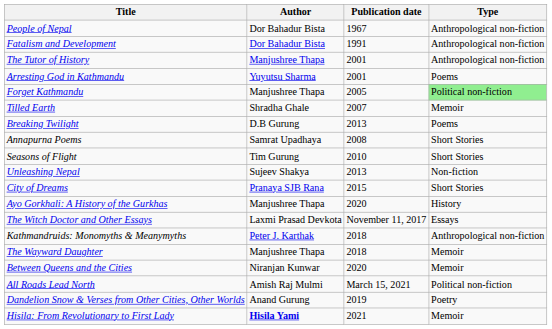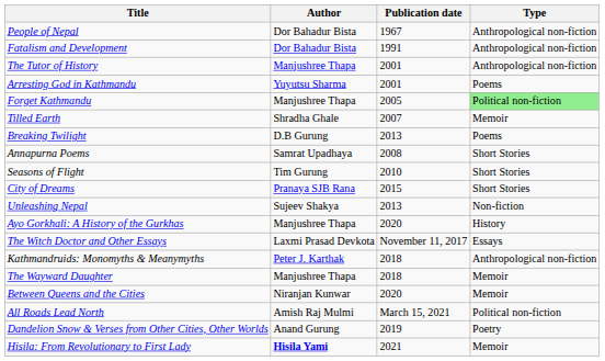 <table class="wikitable sortable">
 <tr>
 <th>Title</th>
 <th>Author</th>
 <th>Publication date</th>
 <th>Type</th>
 </tr>
 <tr>
 <td><em><a href='#'>People of Nepal</a></em></td>
 <td>Dor Bahadur Bista</td>
 <td>1967</td>
 <td>Anthropological non-fiction</td>
 </tr>
 <tr>
 <td><em><a href='#'>Fatalism and Development</a></em></td>
 <td><a href='#'>Dor Bahadur Bista</a></td>
 <td>1991</td>
 <td>Anthropological non-fiction</td>
 </tr>
 <tr>
 <td><em><a href='#'>The Tutor of History</a></em></td>
 <td><a href='#'>Manjushree Thapa</a></td>
 <td>2001</td>
 <td>Anthropological non-fiction</td>
 </tr>
 <tr>
 <td><em><a href='#'>Arresting God in Kathmandu</a></em></td>
 <td><a href='#'>Yuyutsu Sharma</a></td>
 <td>2001</td>
 <td>Poems</td>
 </tr>
 <tr>
 <td><em><a href='#'>Forget Kathmandu</a></em></td>
 <td>Manjushree Thapa</td>
 <td>2005</td>
 <td style="background: lightgreen;">Political non-fiction</td>
 </tr>
 <tr>
 <td><em><a href='#'>Tilled Earth</a></em></td>
 <td>Shradha Ghale</td>
 <td>2007</td>
 <td>Memoir</td>
 </tr>
 <tr>
 <td><em><a href='#'>Breaking Twilight</a></em></td>
 <td>D.B Gurung</td>
 <td>2013</td>
 <td>Poems</td>
 </tr>
 <tr>
 <td><em>Annapurna Poems</em></td>
 <td>Samrat Upadhaya</td>
 <td>2008</td>
 <td>Short Stories</td>
 </tr>
 <tr>
 <td><em>Seasons of Flight</em></td>
 <td>Tim Gurung</td>
 <td>2010</td>
 <td>Short Stories</td>
 </tr>
 <tr>
+<td><em><a href='#'>City of Dreams</a></em></td>
+<td><a href='#'>Pranaya SJB Rana</a></td>
+<td>2015</td>
+<td>Short Stories</td>
+</tr>
+<tr>
 <td><em><a href='#'>Unleashing Nepal</a></em></td>
 <td>Sujeev Shakya</td>
 <td>2013</td>
 <td>Non-fiction</td>
-</tr>
-<tr>
-<td><em><a href='#'>City of Dreams</a></em></td>
-<td><a href='#'>Pranaya SJB Rana</a></td>
-<td>2015</td>
-<td>Short Stories</td>
 </tr>
 <tr>
 <td><em><a href='#'>Ayo Gorkhali: A History of the Gurkhas</a></em></td>
 <td>Manjushree Thapa</td>
 <td>2020</td>
 <td>History</td>
 </tr>
 <tr>
 <td><em><a href='#'>The Witch Doctor and Other Essays</a></em></td>
 <td>Laxmi Prasad Devkota</td>
 <td>November 11, 2017</td>
 <td>Essays</td>
 </tr>
 <tr>
 <td><em>Kathmandruids: Monomyths & Meanymyths</em></td>
 <td><a href='#'>Peter J. Karthak</a></td>
 <td>2018</td>
 <td>Anthropological non-fiction</td>
 </tr>
 <tr>
 <td><a href='#'><em>The Wayward Daughter</em></a></td>
 <td>Manjushree Thapa</td>
 <td>2018</td>
 <td>Memoir</td>
 </tr>
 <tr>
 <td><em><a href='#'>Between Queens and the Cities</a></em></td>
 <td>Niranjan Kunwar</td>
 <td>2020</td>
 <td>Memoir</td>
 </tr>
 <tr>
 <td><em><a href='#'>All Roads Lead North</a></em></td>
 <td>Amish Raj Mulmi</td>
 <td>March 15, 2021</td>
 <td>Political non-fiction</td>
 </tr>
 <tr>
 <td><em><a href='#'>Dandelion Snow & Verses from Other Cities, Other Worlds</a></em></td>
 <td>Anand Gurung</td>
 <td>2019</td>
 <td>Poetry</td>
 </tr>
 <tr>
 <td><em><a href='#'>Hisila: From Revolutionary to First Lady</a></em></td>
 <td><strong><a href='#'>Hisila Yami</a></strong></td>
 <td>2021</td>
 <td>Memoir</td>
 </tr>
 </table>
